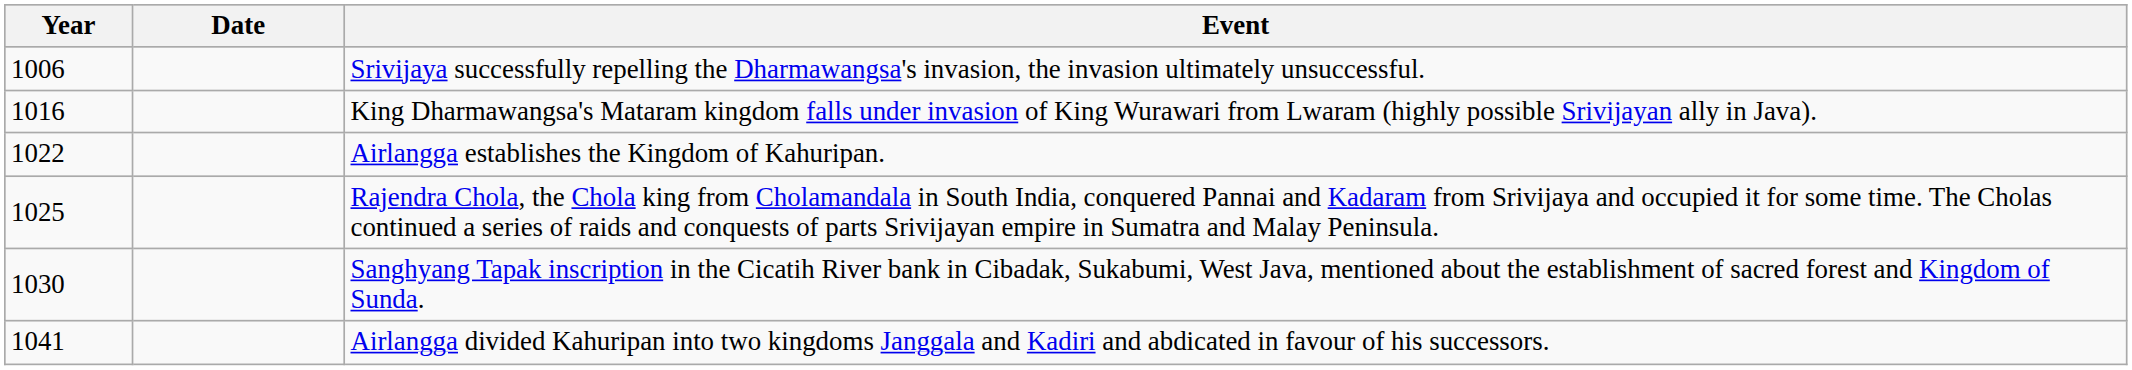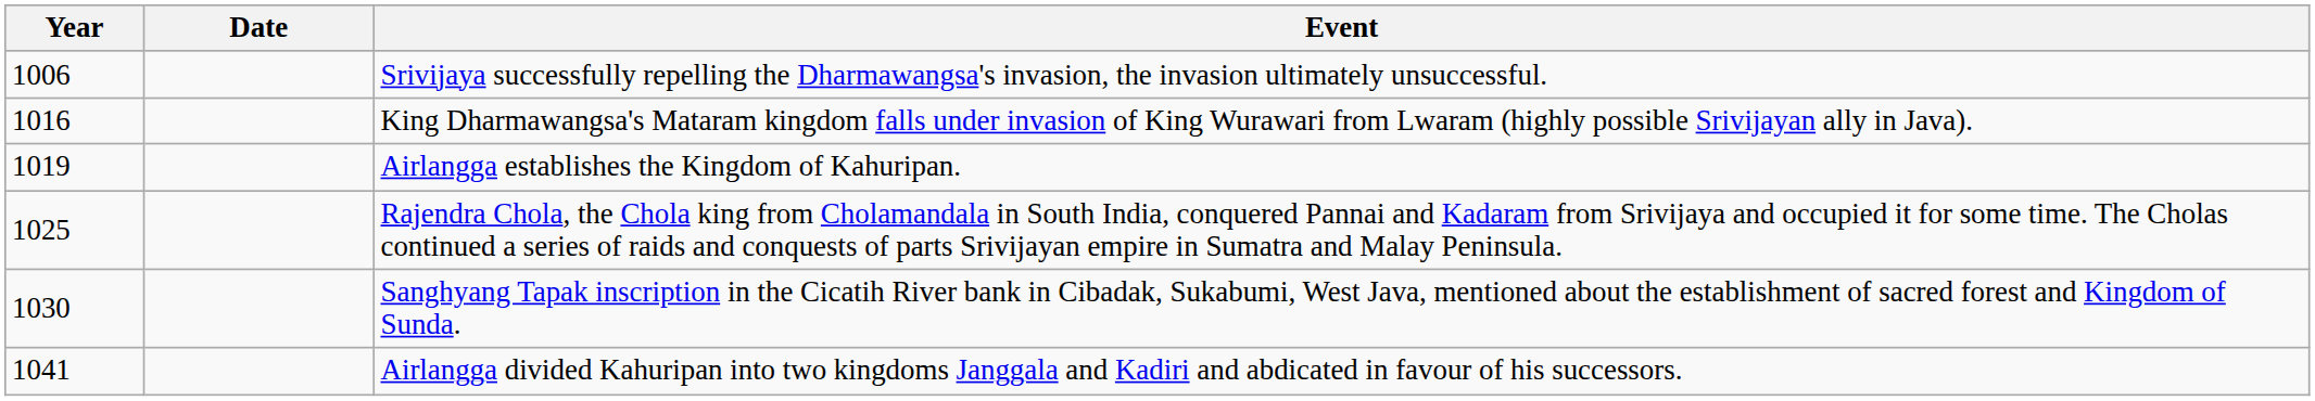 <table class="wikitable" width="100%">
 <tr>
 <th style="width:6%">Year</th>
 <th style="width:10%">Date</th>
 <th>Event</th>
 </tr>
 <tr>
 <td>1006</td>
 <td></td>
 <td><a href='#'>Srivijaya</a> successfully repelling the <a href='#'>Dharmawangsa</a>'s invasion, the invasion ultimately unsuccessful.</td>
 </tr>
 <tr>
 <td>1016</td>
 <td></td>
 <td>King Dharmawangsa's Mataram kingdom <a href='#'>falls under invasion</a> of King Wurawari from Lwaram (highly possible <a href='#'>Srivijayan</a> ally in Java).</td>
 </tr>
 <tr>
-<td>1022</td>
+<td>1019</td>
 <td></td>
 <td><a href='#'>Airlangga</a> establishes the Kingdom of Kahuripan.</td>
 </tr>
 <tr>
 <td>1025</td>
 <td></td>
 <td><a href='#'>Rajendra Chola</a>, the <a href='#'>Chola</a> king from <a href='#'>Cholamandala</a> in South India, conquered Pannai and <a href='#'>Kadaram</a> from Srivijaya and occupied it for some time. The Cholas continued a series of raids and conquests of parts Srivijayan empire in Sumatra and Malay Peninsula.</td>
 </tr>
 <tr>
 <td>1030</td>
 <td></td>
 <td><a href='#'>Sanghyang Tapak inscription</a> in the Cicatih River bank in Cibadak, Sukabumi, West Java, mentioned about the establishment of sacred forest and <a href='#'>Kingdom of Sunda</a>.</td>
 </tr>
 <tr>
 <td>1041</td>
 <td></td>
 <td><a href='#'>Airlangga</a> divided Kahuripan into two kingdoms <a href='#'>Janggala</a> and <a href='#'>Kadiri</a> and abdicated in favour of his successors.</td>
 </tr>
 </table>
